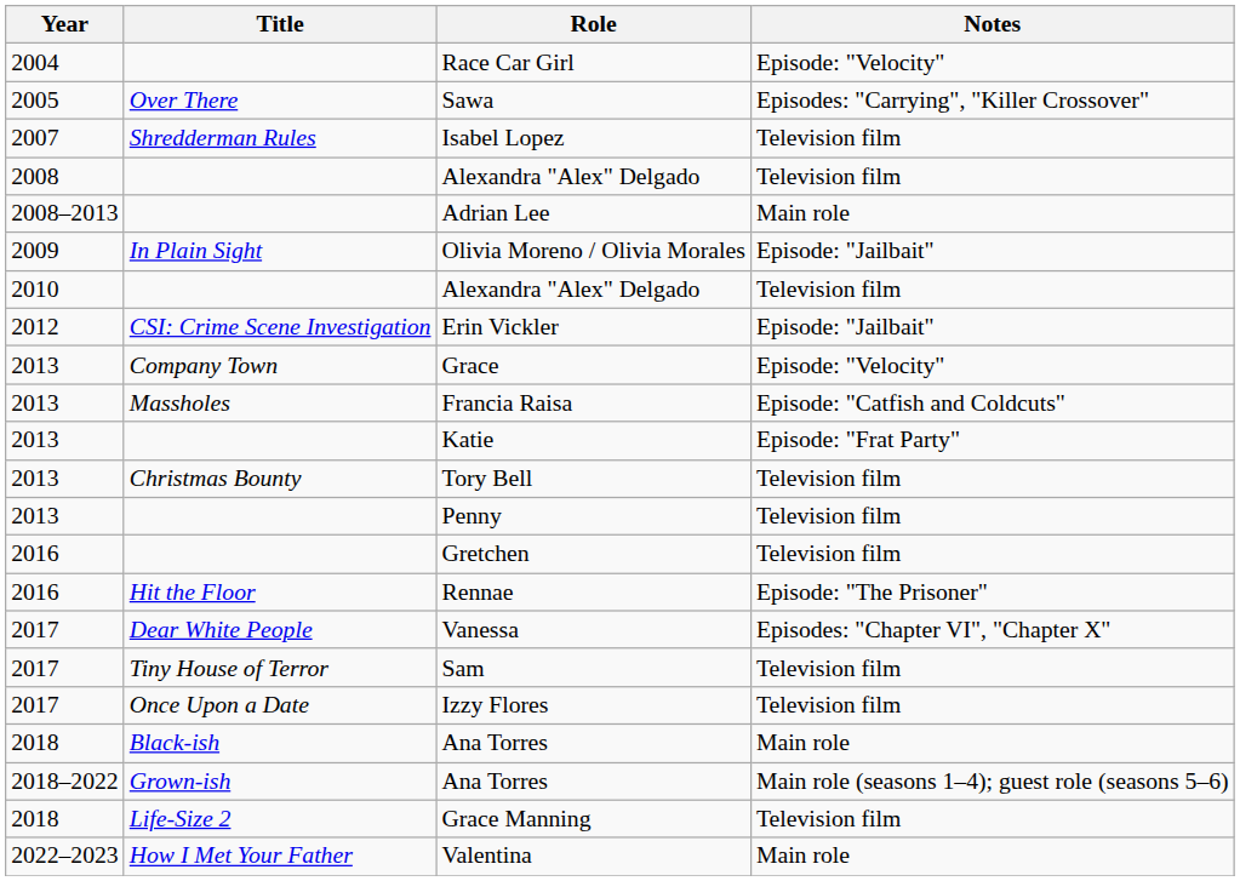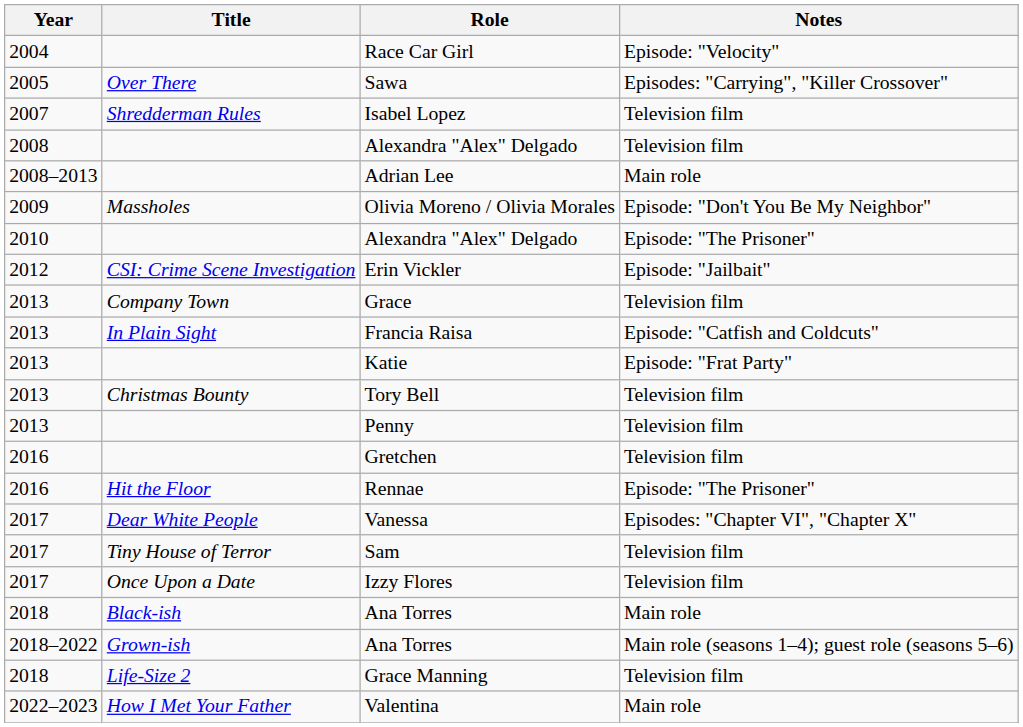 <table class="wikitable sortable">
 <tr>
 <th>Year</th>
 <th>Title</th>
 <th>Role</th>
 <th class="unsortable">Notes</th>
 </tr>
 <tr>
 <td>2004</td>
 <td><em></em></td>
 <td>Race Car Girl</td>
 <td>Episode: "Velocity"</td>
 </tr>
 <tr>
 <td>2005</td>
 <td><em><a href='#'>Over There</a></em></td>
 <td>Sawa</td>
 <td>Episodes: "Carrying", "Killer Crossover"</td>
 </tr>
 <tr>
 <td>2007</td>
 <td><em><a href='#'>Shredderman Rules</a></em></td>
 <td>Isabel Lopez</td>
 <td>Television film</td>
 </tr>
 <tr>
 <td>2008</td>
 <td><em></em></td>
 <td>Alexandra "Alex" Delgado</td>
 <td>Television film</td>
 </tr>
 <tr>
 <td>2008–2013</td>
 <td><em></em></td>
 <td>Adrian Lee</td>
 <td>Main role</td>
 </tr>
 <tr>
 <td>2009</td>
-<td><em><a href='#'>In Plain Sight</a></em></td>
+<td><em>Massholes</em></td>
 <td>Olivia Moreno / Olivia Morales</td>
-<td>Episode: "Jailbait"</td>
+<td>Episode: "Don't You Be My Neighbor"</td>
 </tr>
 <tr>
 <td>2010</td>
 <td><em></em></td>
 <td>Alexandra "Alex" Delgado</td>
-<td>Television film</td>
+<td>Episode: "The Prisoner"</td>
 </tr>
 <tr>
 <td>2012</td>
 <td><em><a href='#'>CSI: Crime Scene Investigation</a></em></td>
 <td>Erin Vickler</td>
 <td>Episode: "Jailbait"</td>
 </tr>
 <tr>
 <td>2013</td>
 <td><em>Company Town</em></td>
 <td>Grace</td>
-<td>Episode: "Velocity"</td>
+<td>Television film</td>
 </tr>
 <tr>
 <td>2013</td>
-<td><em>Massholes</em></td>
+<td><em><a href='#'>In Plain Sight</a></em></td>
 <td>Francia Raisa</td>
 <td>Episode: "Catfish and Coldcuts"</td>
 </tr>
 <tr>
 <td>2013</td>
 <td><em></em></td>
 <td>Katie</td>
 <td>Episode: "Frat Party"</td>
 </tr>
 <tr>
 <td>2013</td>
 <td><em>Christmas Bounty</em></td>
 <td>Tory Bell</td>
 <td>Television film</td>
 </tr>
 <tr>
 <td>2013</td>
 <td><em></em></td>
 <td>Penny</td>
 <td>Television film</td>
 </tr>
 <tr>
 <td>2016</td>
 <td><em></em></td>
 <td>Gretchen</td>
 <td>Television film</td>
 </tr>
 <tr>
 <td>2016</td>
 <td><em><a href='#'>Hit the Floor</a></em></td>
 <td>Rennae</td>
 <td>Episode: "The Prisoner"</td>
 </tr>
 <tr>
 <td>2017</td>
 <td><em><a href='#'>Dear White People</a></em></td>
 <td>Vanessa</td>
 <td>Episodes: "Chapter VI", "Chapter X"</td>
 </tr>
 <tr>
 <td>2017</td>
 <td><em>Tiny House of Terror</em></td>
 <td>Sam</td>
 <td>Television film</td>
 </tr>
 <tr>
 <td>2017</td>
 <td><em>Once Upon a Date</em></td>
 <td>Izzy Flores</td>
 <td>Television film</td>
 </tr>
 <tr>
 <td>2018</td>
 <td><em><a href='#'>Black-ish</a></em></td>
 <td>Ana Torres</td>
 <td>Main role</td>
 </tr>
 <tr>
 <td>2018–2022</td>
 <td><em><a href='#'>Grown-ish</a></em></td>
 <td>Ana Torres</td>
 <td>Main role (seasons 1–4); guest role (seasons 5–6)</td>
 </tr>
 <tr>
 <td>2018</td>
 <td><em><a href='#'>Life-Size 2</a></em></td>
 <td>Grace Manning</td>
 <td>Television film</td>
 </tr>
 <tr>
 <td>2022–2023</td>
 <td><em><a href='#'>How I Met Your Father</a></em></td>
 <td>Valentina</td>
 <td>Main role</td>
 </tr>
 </table>
